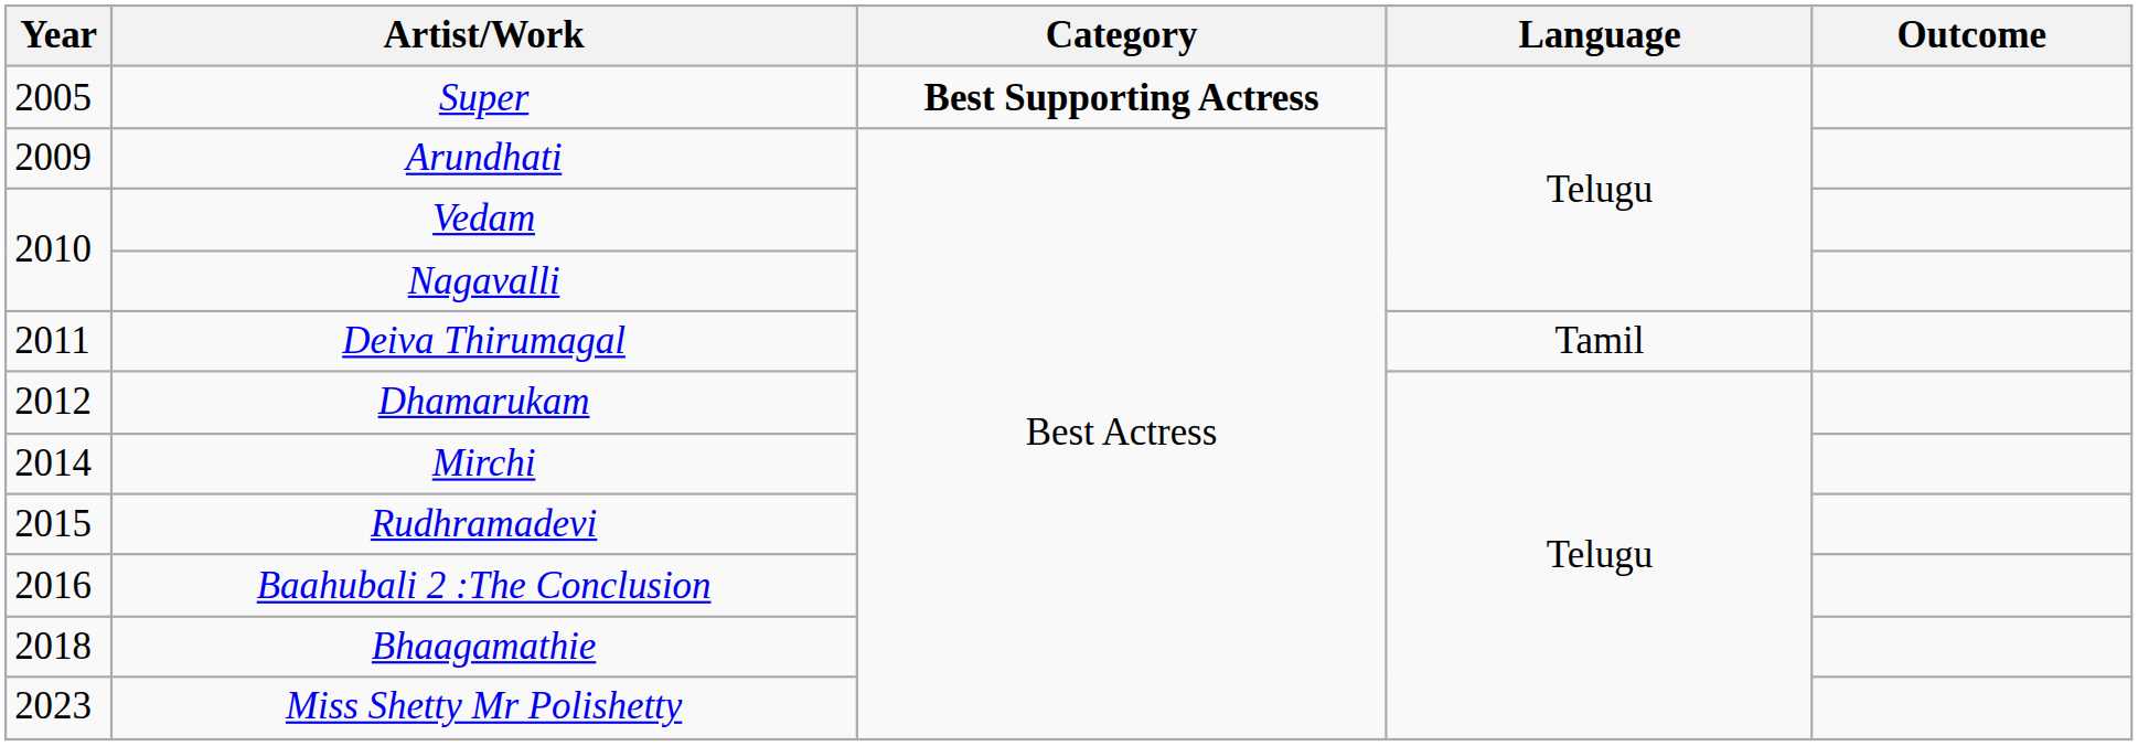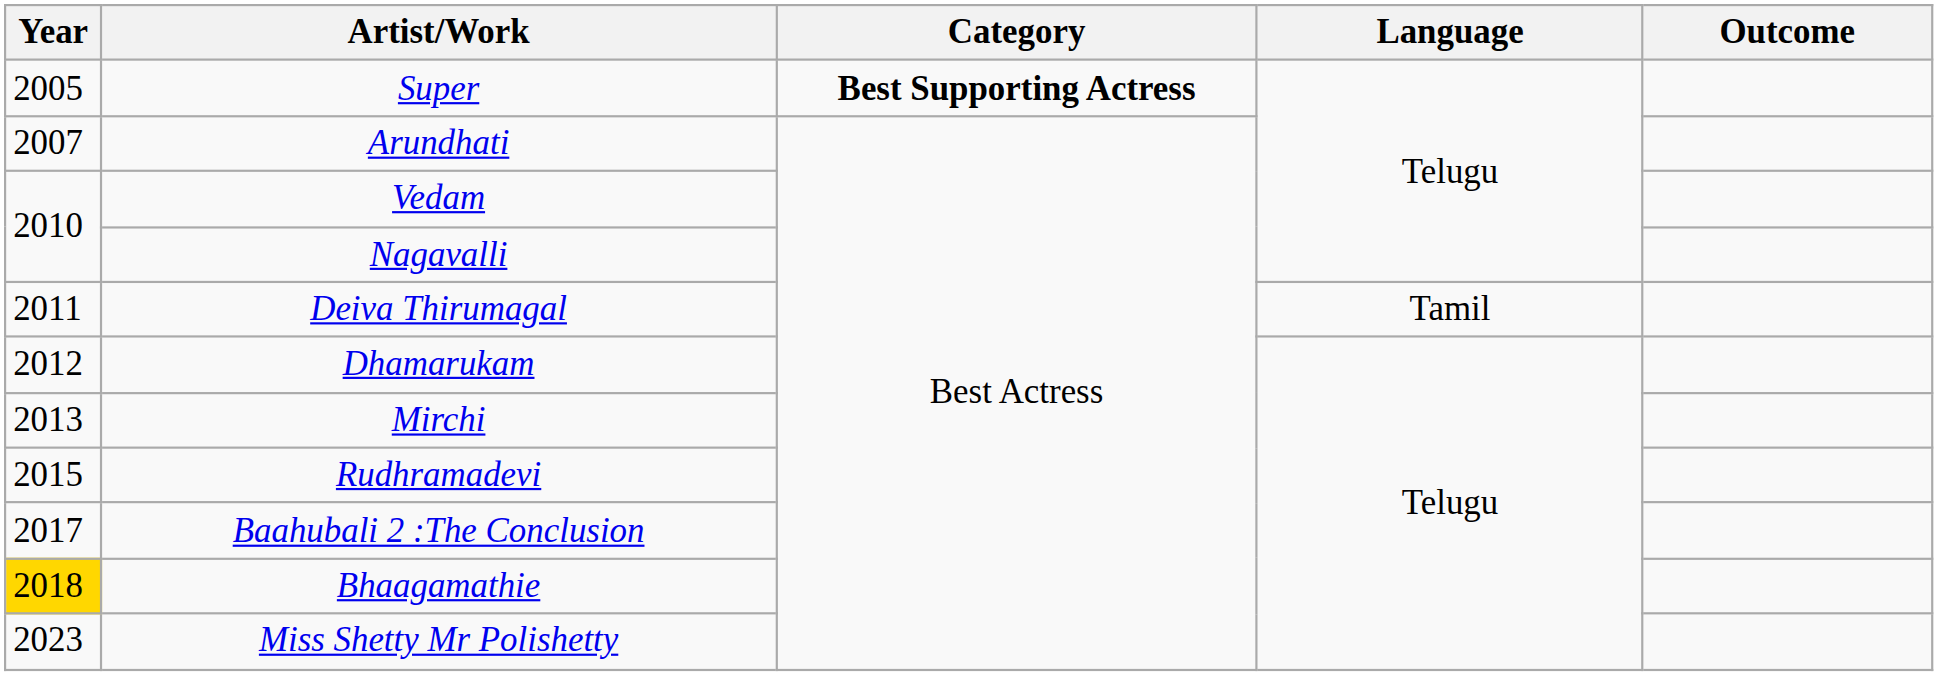 <table class="wikitable sortable" style="width:70%;">
 <tr>
 <th width=5%>Year</th>
 <th style="width:35%;">Artist/Work</th>
 <th style="width:25%;">Category</th>
 <th style="width:20%;">Language</th>
 <th>Outcome</th>
 </tr>
 <tr>
 <td style="text-align:left;">2005</td>
 <td style="text-align:center;"><a href='#'><em>Super</em></a></td>
 <td style="text-align:center;"><strong>Best Supporting Actress</strong></td>
 <td rowspan="4" style="text-align:center;">Telugu</td>
 <td></td>
 </tr>
 <tr>
-<td>2009</td>
+<td>2007</td>
 <td style="text-align:center;"><a href='#'><em>Arundhati</em></a></td>
 <td style="text-align:center;" rowspan="10">Best Actress</td>
 <td></td>
 </tr>
 <tr>
 <td rowspan="2" style="text-align:left;">2010</td>
 <td style="text-align:center;"><em><a href='#'>Vedam</a></em></td>
 <td></td>
 </tr>
 <tr>
 <td style="text-align:center;"><em><a href='#'>Nagavalli</a></em></td>
 <td></td>
 </tr>
 <tr>
 <td style="text-align:left;">2011</td>
 <td style="text-align:center;"><em><a href='#'>Deiva Thirumagal</a></em></td>
 <td style="text-align:center;">Tamil</td>
 <td></td>
 </tr>
 <tr>
 <td style="text-align:left;">2012</td>
 <td style="text-align:center;"><em> <a href='#'>Dhamarukam</a></em></td>
 <td rowspan="6" style="text-align:center;">Telugu</td>
 <td></td>
 </tr>
 <tr>
-<td style="text-align:left;">2014</td>
+<td style="text-align:left;">2013</td>
 <td style="text-align:center;"><em><a href='#'>Mirchi</a></em></td>
 <td></td>
 </tr>
 <tr>
 <td style="text-align:left;">2015</td>
 <td style="text-align:center;"><em><a href='#'>Rudhramadevi</a></em></td>
 <td></td>
 </tr>
 <tr>
-<td style="text-align:left;">2016</td>
+<td style="text-align:left;">2017</td>
 <td style="text-align:center;"><em><a href='#'>Baahubali 2 :The Conclusion</a></em></td>
 <td></td>
 </tr>
 <tr>
-<td style="text-align:left;">2018</td>
+<td style="background: gold; text-align:left;">2018</td>
 <td style="text-align:center;"><em><a href='#'>Bhaagamathie</a></em></td>
 <td></td>
 </tr>
 <tr>
 <td style="text-align:left;">2023</td>
 <td style="text-align:center;"><em><a href='#'>Miss Shetty Mr Polishetty</a></em></td>
 <td></td>
 </tr>
 </table>
